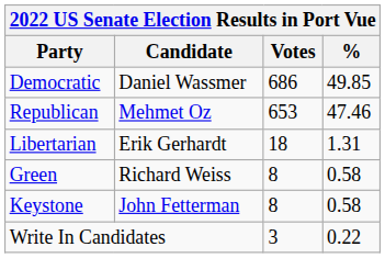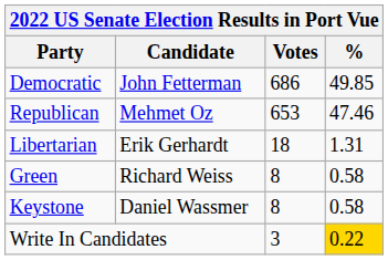 <table class="wikitable">
 <tr>
 <th colspan="4"><a href='#'>2022 US Senate Election</a> Results in Port Vue</th>
 </tr>
 <tr>
 <th>Party</th>
 <th>Candidate</th>
 <th>Votes</th>
 <th>%</th>
 </tr>
 <tr>
 <td><a href='#'>Democratic</a></td>
-<td>Daniel Wassmer</td>
+<td><a href='#'>John Fetterman</a></td>
 <td>686</td>
 <td>49.85</td>
 </tr>
 <tr>
 <td><a href='#'>Republican</a></td>
 <td><a href='#'>Mehmet Oz</a></td>
 <td>653</td>
 <td>47.46</td>
 </tr>
 <tr>
 <td><a href='#'>Libertarian</a></td>
 <td>Erik Gerhardt</td>
 <td>18</td>
 <td>1.31</td>
 </tr>
 <tr>
 <td><a href='#'>Green</a></td>
 <td>Richard Weiss</td>
 <td>8</td>
 <td>0.58</td>
 </tr>
 <tr>
 <td><a href='#'>Keystone</a></td>
-<td><a href='#'>John Fetterman</a></td>
+<td>Daniel Wassmer</td>
 <td>8</td>
 <td>0.58</td>
 </tr>
 <tr>
 <td colspan="2">Write In Candidates</td>
 <td>3</td>
-<td>0.22</td>
+<td style="background: gold;">0.22</td>
 </tr>
 </table>
